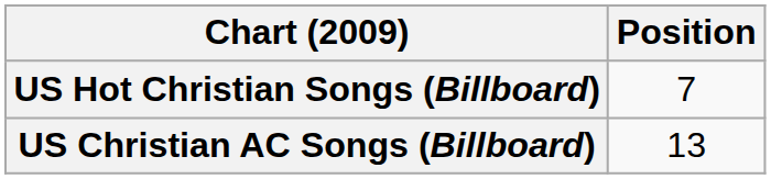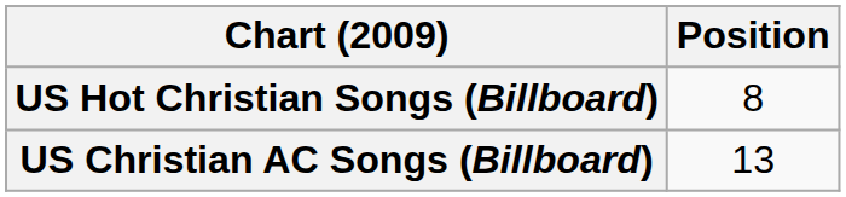 <table class="wikitable sortabel plainrowheaders" style="text-align:center">
 <tr>
 <th>Chart (2009)</th>
 <th>Position</th>
 </tr>
 <tr>
 <th scope="row">US Hot Christian Songs (<em>Billboard</em>)</th>
-<td>7</td>
+<td>8</td>
 </tr>
 <tr>
 <th scope="row">US Christian AC Songs (<em>Billboard</em>)</th>
 <td>13</td>
 </tr>
 </table>
